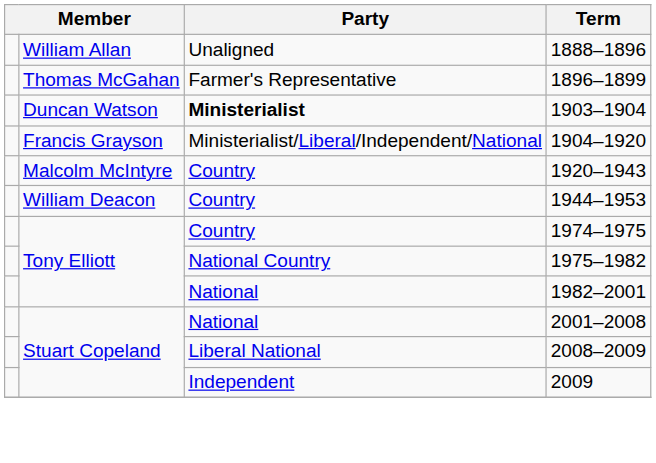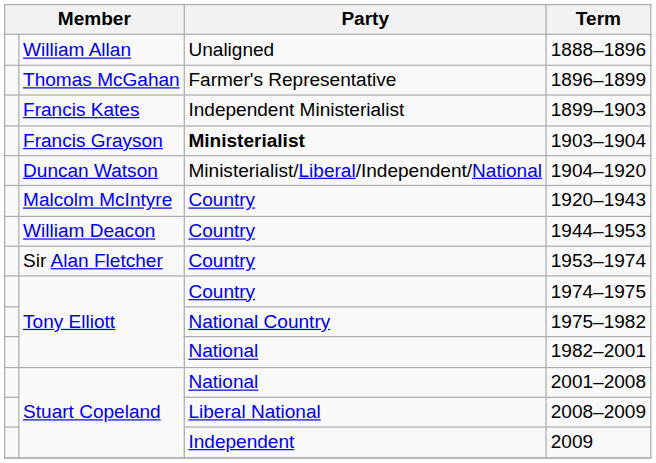 <table class="wikitable">
 <tr>
 <th colspan="2">Member</th>
 <th>Party</th>
 <th>Term</th>
 </tr>
 <tr>
 <td> </td>
 <td><a href='#'>William Allan</a></td>
 <td>Unaligned</td>
 <td>1888–1896</td>
 </tr>
 <tr>
 <td> </td>
 <td><a href='#'>Thomas McGahan</a></td>
 <td>Farmer's Representative</td>
 <td>1896–1899</td>
 </tr>
 <tr>
 <td> </td>
-<td><a href='#'>Duncan Watson</a></td>
+<td><a href='#'>Francis Kates</a></td>
+<td>Independent Ministerialist</td>
+<td>1899–1903</td>
+</tr>
+<tr>
+<td> </td>
+<td><a href='#'>Francis Grayson</a></td>
 <td><strong>Ministerialist</strong></td>
 <td>1903–1904</td>
 </tr>
 <tr>
 <td> </td>
-<td><a href='#'>Francis Grayson</a></td>
+<td><a href='#'>Duncan Watson</a></td>
 <td>Ministerialist/<a href='#'>Liberal</a>/Independent/<a href='#'>National</a></td>
 <td>1904–1920</td>
 </tr>
 <tr>
 <td> </td>
 <td><a href='#'>Malcolm McIntyre</a></td>
 <td><a href='#'>Country</a></td>
 <td>1920–1943</td>
 </tr>
 <tr>
 <td> </td>
 <td><a href='#'>William Deacon</a></td>
 <td><a href='#'>Country</a></td>
 <td>1944–1953</td>
+</tr>
+<tr>
+<td> </td>
+<td>Sir <a href='#'>Alan Fletcher</a></td>
+<td><a href='#'>Country</a></td>
+<td>1953–1974</td>
 </tr>
 <tr>
 <td> </td>
 <td rowspan="3"><a href='#'>Tony Elliott</a></td>
 <td><a href='#'>Country</a></td>
 <td>1974–1975</td>
 </tr>
 <tr>
 <td> </td>
 <td><a href='#'>National Country</a></td>
 <td>1975–1982</td>
 </tr>
 <tr>
 <td> </td>
 <td><a href='#'>National</a></td>
 <td>1982–2001</td>
 </tr>
 <tr>
 <td> </td>
 <td rowspan="3"><a href='#'>Stuart Copeland</a></td>
 <td><a href='#'>National</a></td>
 <td>2001–2008</td>
 </tr>
 <tr>
 <td> </td>
 <td><a href='#'>Liberal National</a></td>
 <td>2008–2009</td>
 </tr>
 <tr>
 <td> </td>
 <td><a href='#'>Independent</a></td>
 <td>2009</td>
 </tr>
 <tr>
 </tr>
 </table>
